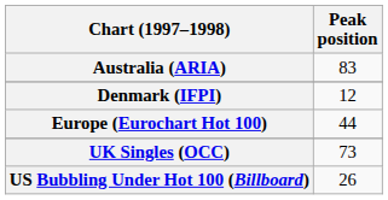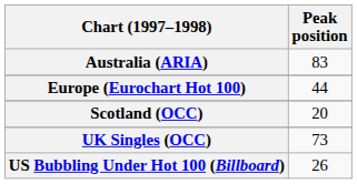 <table class="wikitable sortable plainrowheaders">
 <tr>
 <th>Chart (1997–1998)</th>
 <th>Peak<br>position</th>
 </tr>
 <tr>
 <th scope="row">Australia (<a href='#'>ARIA</a>)</th>
 <td align="center">83</td>
 </tr>
 <tr>
 </tr>
 <tr>
-<th scope="row">Denmark (<a href='#'>IFPI</a>)</th>
-<td align="center">12</td>
-</tr>
-<tr>
 <th scope="row">Europe (<a href='#'>Eurochart Hot 100</a>)</th>
 <td align="center">44</td>
 </tr>
 <tr>
 </tr>
 <tr>
 </tr>
 <tr>
+</tr>
+<tr>
+<th scope="row">Scotland (<a href='#'>OCC</a>)</th>
+<td align="center">20</td>
 </tr>
 <tr>
 </tr>
 <tr>
 <th scope="row"><a href='#'>UK Singles</a> (<a href='#'>OCC</a>)</th>
 <td align="center">73</td>
 </tr>
 <tr>
 <th scope="row">US <a href='#'>Bubbling Under Hot 100</a> (<em><a href='#'>Billboard</a></em>)</th>
 <td align="center">26</td>
 </tr>
 </table>
